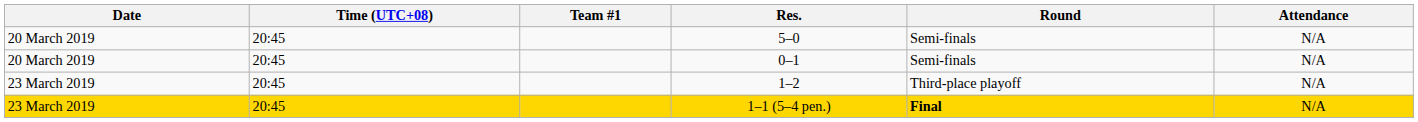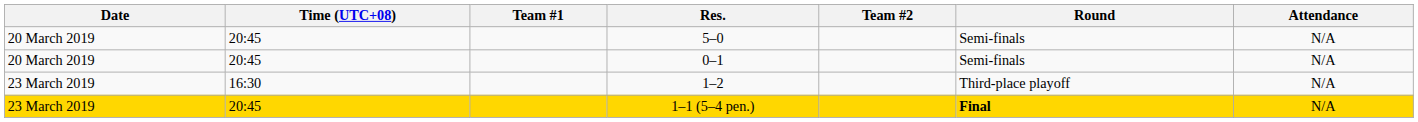 <table class="wikitable" style="text-align:left; width:100%;">
 <tr>
 <th>Date</th>
 <th>Time (<a href='#'>UTC+08</a>)</th>
 <th>Team #1</th>
 <th>Res.</th>
+<th>Team #2</th>
 <th>Round</th>
 <th>Attendance</th>
 </tr>
 <tr>
 <td>20 March 2019</td>
 <td>20:45</td>
 <td><strong></strong></td>
 <td style="text-align:center;">5–0</td>
+<td></td>
 <td>Semi-finals</td>
 <td style="text-align:center;">N/A</td>
 </tr>
 <tr>
 <td>20 March 2019</td>
 <td>20:45</td>
 <td></td>
 <td style="text-align:center;">0–1</td>
+<td><strong></strong></td>
 <td>Semi-finals</td>
 <td style="text-align:center;">N/A</td>
 </tr>
 <tr>
 <td>23 March 2019</td>
-<td>20:45</td>
+<td>16:30</td>
 <td></td>
 <td style="text-align:center;">1–2</td>
+<td><strong></strong></td>
 <td>Third-place playoff</td>
 <td style="text-align:center;">N/A</td>
 </tr>
 <tr bgcolor=gold>
 <td>23 March 2019</td>
 <td>20:45</td>
 <td><strong></strong></td>
 <td style="text-align:center;">1–1 (5–4 pen.)</td>
+<td></td>
 <td><strong>Final</strong></td>
 <td style="text-align:center;">N/A</td>
 </tr>
 </table>
